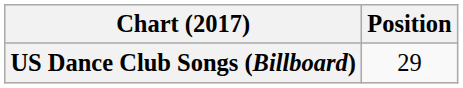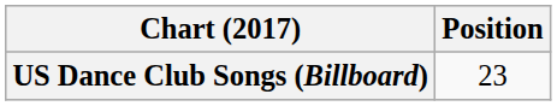 <table class="wikitable plainrowheaders" style="text-align:center">
 <tr>
 <th scope="col">Chart (2017)</th>
 <th scope="col">Position</th>
 </tr>
 <tr>
 <th scope="row">US Dance Club Songs (<em>Billboard</em>)</th>
-<td>29</td>
+<td>23</td>
 </tr>
 </table>
